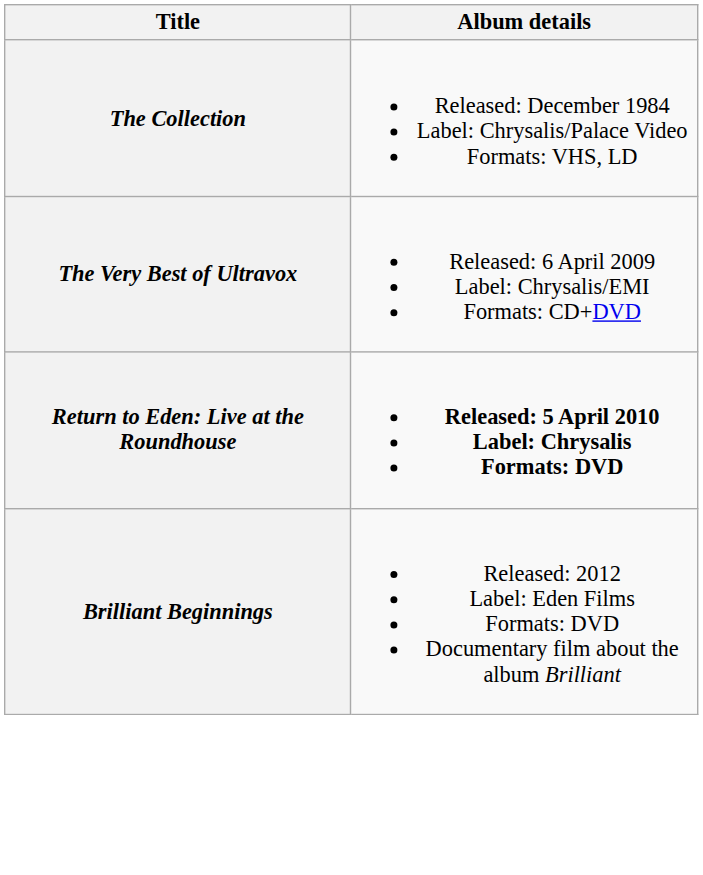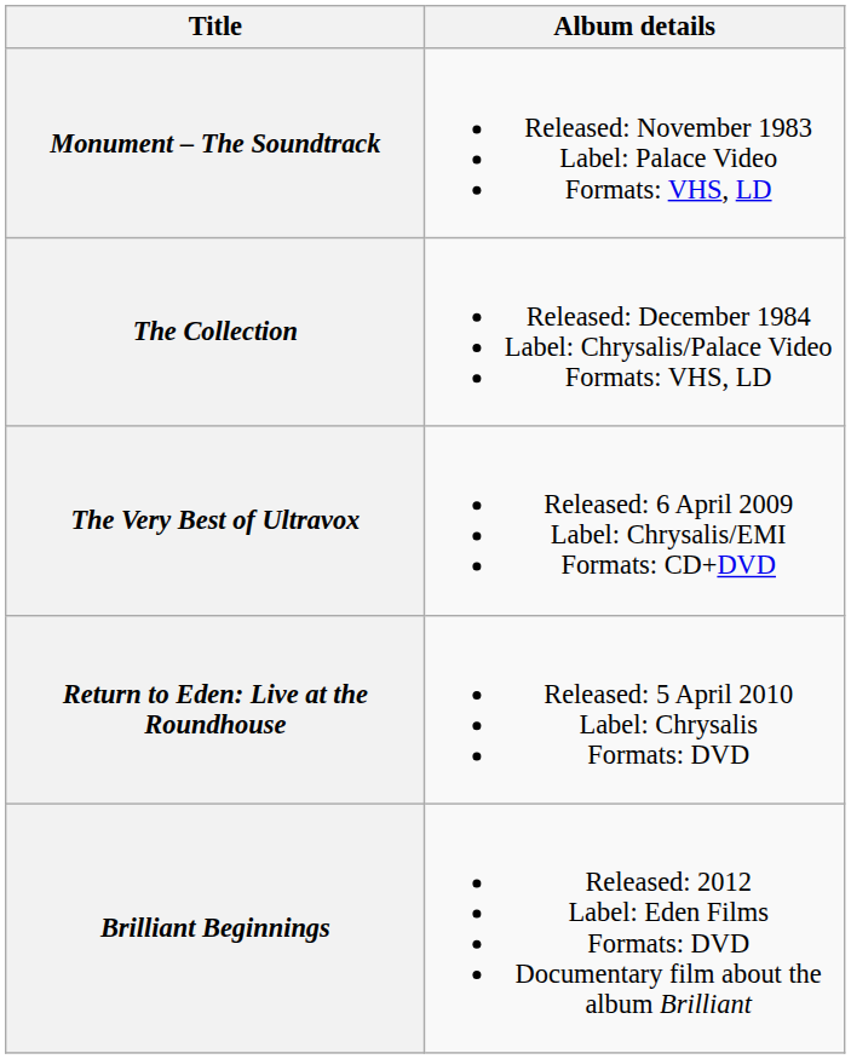 <table class="wikitable plainrowheaders" style="text-align:center;">
 <tr>
 <th scope="col" style="width:15em;">Title</th>
 <th scope="col" style="width:15em;">Album details</th>
+</tr>
+<tr>
+<th scope="row"><em>Monument – The Soundtrack</em></th>
+<td><br><ul><li>Released: November 1983</li><li>Label: Palace Video</li><li>Formats: <a href='#'>VHS</a>, <a href='#'>LD</a></li></ul></td>
 </tr>
 <tr>
 <th scope="row"><em>The Collection</em></th>
 <td><br><ul><li>Released: December 1984</li><li>Label: Chrysalis/Palace Video</li><li>Formats: VHS, LD</li></ul></td>
 </tr>
 <tr>
 <th scope="row"><em>The Very Best of Ultravox</em></th>
 <td><br><ul><li>Released: 6 April 2009</li><li>Label: Chrysalis/EMI</li><li>Formats: CD+<a href='#'>DVD</a></li></ul></td>
 </tr>
 <tr>
 <th scope="row"><em>Return to Eden: Live at the Roundhouse</em></th>
-<td><strong><br><ul><li>Released: 5 April 2010</li><li>Label: Chrysalis</li><li>Formats: DVD</li></ul></strong></td>
+<td><br><ul><li>Released: 5 April 2010</li><li>Label: Chrysalis</li><li>Formats: DVD</li></ul></td>
 </tr>
 <tr>
 <th scope="row"><em>Brilliant Beginnings</em></th>
 <td><br><ul><li>Released: 2012</li><li>Label: Eden Films</li><li>Formats: DVD</li><li>Documentary film about the album <em>Brilliant</em></li></ul></td>
 </tr>
 </table>
